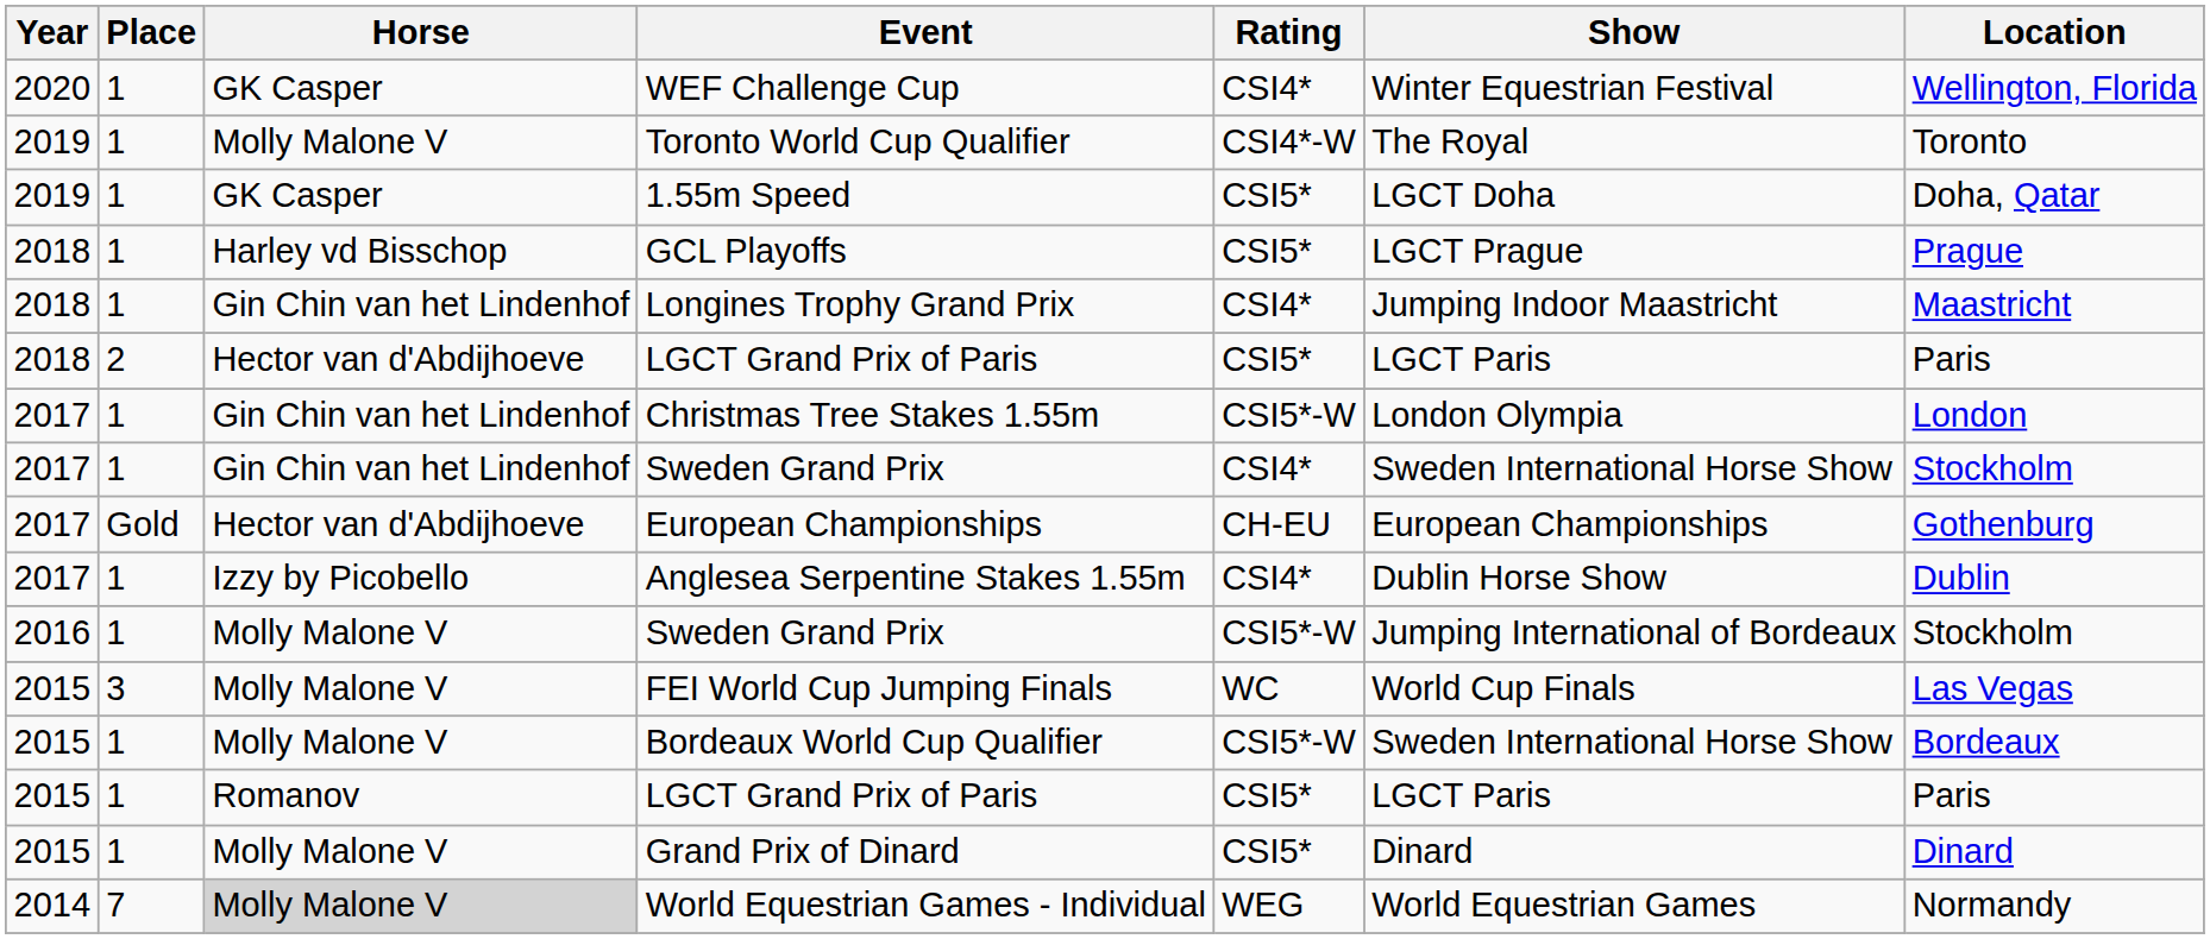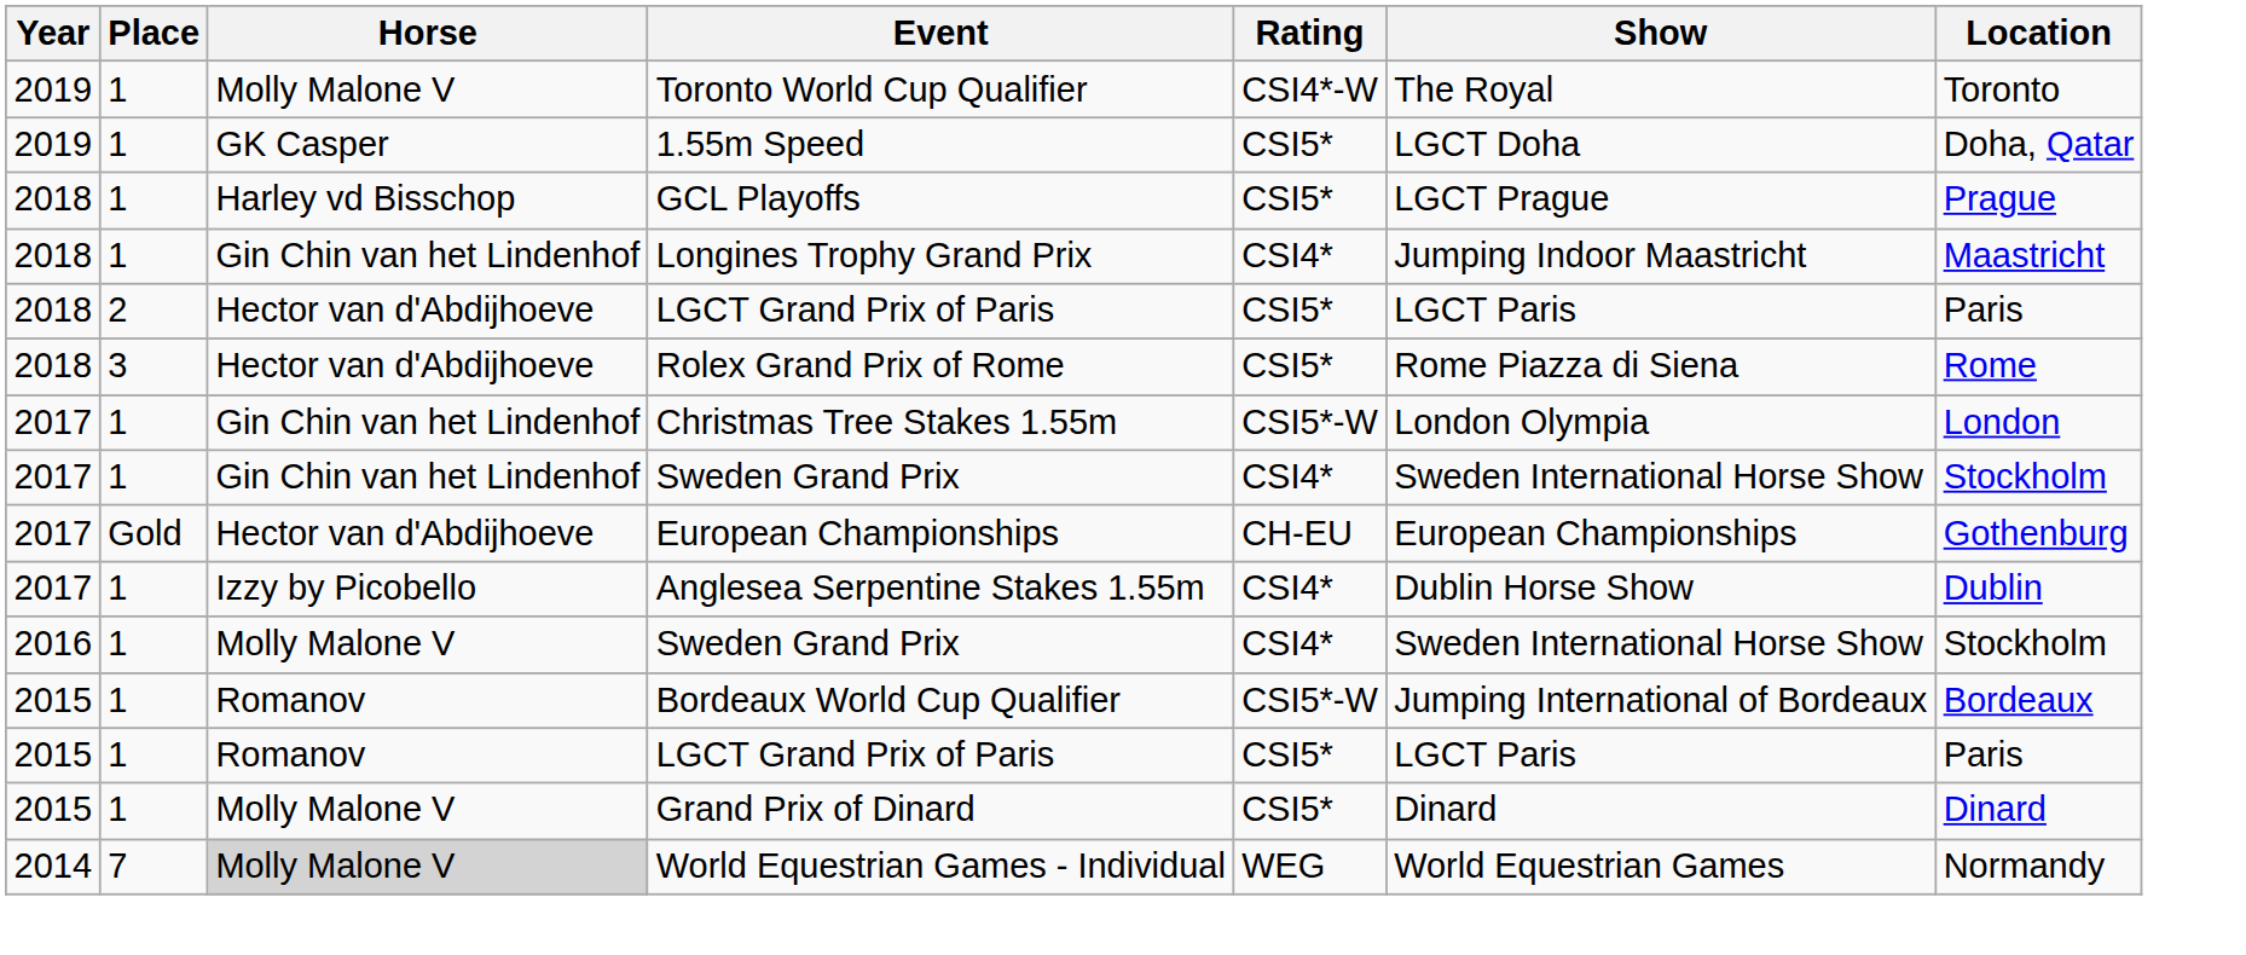 <table class="wikitable">
 <tr>
 <th>Year</th>
 <th>Place</th>
 <th>Horse</th>
 <th>Event</th>
 <th>Rating</th>
 <th>Show</th>
 <th>Location</th>
-</tr>
-<tr>
-<td>2020</td>
-<td>1</td>
-<td>GK Casper</td>
-<td>WEF Challenge Cup</td>
-<td>CSI4*</td>
-<td>Winter Equestrian Festival</td>
-<td><a href='#'>Wellington, Florida</a></td>
 </tr>
 <tr>
 <td>2019</td>
 <td>1</td>
 <td>Molly Malone V</td>
 <td>Toronto World Cup Qualifier</td>
 <td>CSI4*-W</td>
 <td>The Royal</td>
 <td>Toronto</td>
 </tr>
 <tr>
 <td>2019</td>
 <td>1</td>
 <td>GK Casper</td>
 <td>1.55m Speed</td>
 <td>CSI5*</td>
 <td>LGCT Doha</td>
 <td>Doha, <a href='#'>Qatar</a></td>
 </tr>
 <tr>
 <td>2018</td>
 <td>1</td>
 <td>Harley vd Bisschop</td>
 <td>GCL Playoffs</td>
 <td>CSI5*</td>
 <td>LGCT Prague</td>
 <td><a href='#'>Prague</a></td>
 </tr>
 <tr>
 <td>2018</td>
 <td>1</td>
 <td>Gin Chin van het Lindenhof</td>
 <td>Longines Trophy Grand Prix</td>
 <td>CSI4*</td>
 <td>Jumping Indoor Maastricht</td>
 <td><a href='#'>Maastricht</a></td>
 </tr>
 <tr>
 <td>2018</td>
 <td>2</td>
 <td>Hector van d'Abdijhoeve</td>
 <td>LGCT Grand Prix of Paris</td>
 <td>CSI5*</td>
 <td>LGCT Paris</td>
 <td>Paris</td>
 </tr>
 <tr>
+<td>2018</td>
+<td>3</td>
+<td>Hector van d'Abdijhoeve</td>
+<td>Rolex Grand Prix of Rome</td>
+<td>CSI5*</td>
+<td>Rome Piazza di Siena</td>
+<td><a href='#'>Rome</a></td>
+</tr>
+<tr>
 <td>2017</td>
 <td>1</td>
 <td>Gin Chin van het Lindenhof</td>
 <td>Christmas Tree Stakes 1.55m</td>
 <td>CSI5*-W</td>
 <td>London Olympia</td>
 <td><a href='#'>London</a></td>
 </tr>
 <tr>
 <td>2017</td>
 <td>1</td>
 <td>Gin Chin van het Lindenhof</td>
 <td>Sweden Grand Prix</td>
 <td>CSI4*</td>
 <td>Sweden International Horse Show</td>
 <td><a href='#'>Stockholm</a></td>
 </tr>
 <tr>
 <td>2017</td>
 <td>Gold</td>
 <td>Hector van d'Abdijhoeve</td>
 <td>European Championships</td>
 <td>CH-EU</td>
 <td>European Championships</td>
 <td><a href='#'>Gothenburg</a></td>
 </tr>
 <tr>
 <td>2017</td>
 <td>1</td>
 <td>Izzy by Picobello</td>
 <td>Anglesea Serpentine Stakes 1.55m</td>
 <td>CSI4*</td>
 <td>Dublin Horse Show</td>
 <td><a href='#'>Dublin</a></td>
 </tr>
 <tr>
 <td>2016</td>
 <td>1</td>
 <td>Molly Malone V</td>
 <td>Sweden Grand Prix</td>
-<td>CSI5*-W</td>
-<td>Jumping International of Bordeaux</td>
+<td>CSI4*</td>
+<td>Sweden International Horse Show</td>
 <td>Stockholm</td>
 </tr>
 <tr>
 <td>2015</td>
-<td>3</td>
-<td>Molly Malone V</td>
-<td>FEI World Cup Jumping Finals</td>
-<td>WC</td>
-<td>World Cup Finals</td>
-<td><a href='#'>Las Vegas</a></td>
-</tr>
-<tr>
-<td>2015</td>
 <td>1</td>
-<td>Molly Malone V</td>
+<td>Romanov</td>
 <td>Bordeaux World Cup Qualifier</td>
 <td>CSI5*-W</td>
-<td>Sweden International Horse Show</td>
+<td>Jumping International of Bordeaux</td>
 <td><a href='#'>Bordeaux</a></td>
 </tr>
 <tr>
 <td>2015</td>
 <td>1</td>
 <td>Romanov</td>
 <td>LGCT Grand Prix of Paris</td>
 <td>CSI5*</td>
 <td>LGCT Paris</td>
 <td>Paris</td>
 </tr>
 <tr>
 <td>2015</td>
 <td>1</td>
 <td>Molly Malone V</td>
 <td>Grand Prix of Dinard</td>
 <td>CSI5*</td>
 <td>Dinard</td>
 <td><a href='#'>Dinard</a></td>
 </tr>
 <tr>
 <td>2014</td>
 <td>7</td>
 <td style="background: lightgrey;">Molly Malone V</td>
 <td>World Equestrian Games - Individual</td>
 <td>WEG</td>
 <td>World Equestrian Games</td>
 <td>Normandy</td>
 </tr>
 </table>
